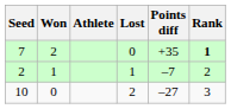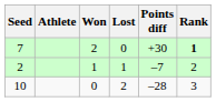 <table class="wikitable">
 <tr>
 <th>Seed</th>
+<th>Athlete</th>
 <th>Won</th>
-<th>Athlete</th>
 <th>Lost</th>
 <th>Points<br>diff</th>
 <th>Rank</th>
 </tr>
 <tr bgcolor="#ccffcc">
 <td align="center">7</td>
+<td><strong> </strong></td>
 <td align="center">2</td>
-<td><strong> </strong></td>
 <td align="center">0</td>
-<td align="center">+35</td>
+<td align="center">+30</td>
 <td align="center"><strong>1</strong></td>
 </tr>
 <tr bgcolor="#ccffcc">
 <td align="center">2</td>
+<td><strong> </strong></td>
 <td align="center">1</td>
-<td><strong> </strong></td>
 <td align="center">1</td>
 <td align="center">–7</td>
 <td align="center">2</td>
 </tr>
 <tr>
 <td align="center">10</td>
+<td></td>
 <td align="center">0</td>
-<td></td>
 <td align="center">2</td>
-<td align="center">–27</td>
+<td align="center">–28</td>
 <td align="center">3</td>
 </tr>
 </table>
